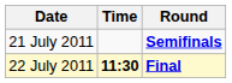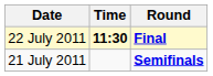 <table class="wikitable">
 <tr>
 <th>Date</th>
 <th>Time</th>
 <th>Round</th>
 </tr>
+<tr style=background:lemonchiffon>
+<td>22 July 2011</td>
+<td><strong>11:30</strong></td>
+<td><strong><a href='#'>Final</a></strong></td>
+</tr>
 <tr>
 <td>21 July 2011</td>
 <td></td>
 <td><strong><a href='#'>Semifinals</a></strong></td>
 </tr>
-<tr style=background:lemonchiffon>
-<td>22 July 2011</td>
-<td><strong>11:30</strong></td>
-<td><strong><a href='#'>Final</a></strong></td>
-</tr>
 </table>
